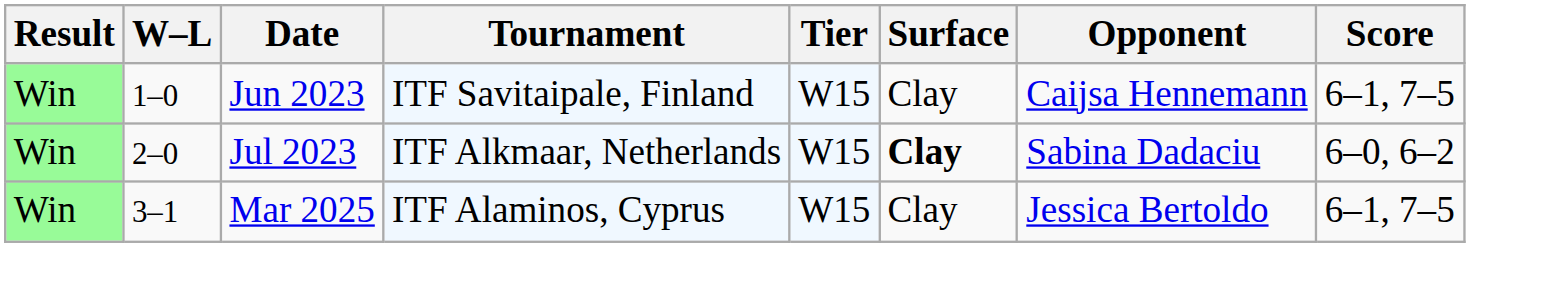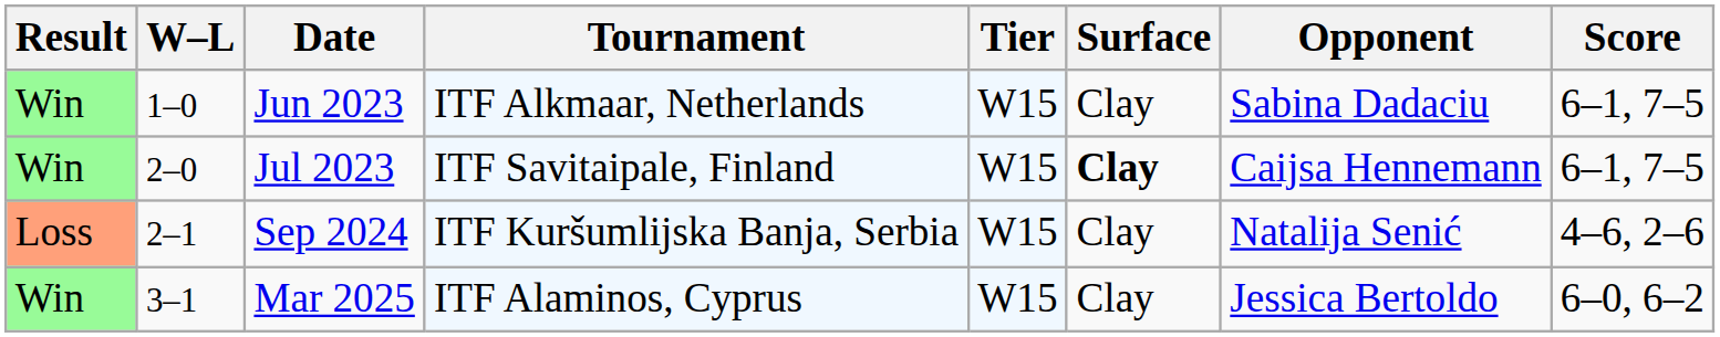 <table class="sortable wikitable">
 <tr>
 <th>Result</th>
 <th class="unsortable">W–L</th>
 <th>Date</th>
 <th>Tournament</th>
 <th>Tier</th>
 <th>Surface</th>
 <th>Opponent</th>
 <th class="unsortable">Score</th>
 </tr>
 <tr>
 <td style="background:#98fb98;">Win</td>
 <td><small>1–0</small></td>
 <td><a href='#'>Jun 2023</a></td>
-<td style="background:#f0f8ff;">ITF Savitaipale, Finland</td>
+<td style="background:#f0f8ff;">ITF Alkmaar, Netherlands</td>
 <td style="background:#f0f8ff;">W15</td>
 <td>Clay</td>
-<td> <a href='#'>Caijsa Hennemann</a></td>
+<td> <a href='#'>Sabina Dadaciu</a></td>
 <td>6–1, 7–5</td>
 </tr>
 <tr>
 <td style="background:#98fb98;">Win</td>
 <td><small>2–0</small></td>
 <td><a href='#'>Jul 2023</a></td>
-<td style="background:#f0f8ff;">ITF Alkmaar, Netherlands</td>
+<td style="background:#f0f8ff;">ITF Savitaipale, Finland</td>
 <td style="background:#f0f8ff;">W15</td>
 <td><strong>Clay</strong></td>
-<td> <a href='#'>Sabina Dadaciu</a></td>
-<td>6–0, 6–2</td>
+<td> <a href='#'>Caijsa Hennemann</a></td>
+<td>6–1, 7–5</td>
+</tr>
+<tr>
+<td bgcolor=ffa07a>Loss</td>
+<td><small>2–1</small></td>
+<td><a href='#'>Sep 2024</a></td>
+<td style="background:#f0f8ff;">ITF Kuršumlijska Banja, Serbia</td>
+<td style="background:#f0f8ff;">W15</td>
+<td>Clay</td>
+<td> <a href='#'>Natalija Senić</a></td>
+<td>4–6, 2–6</td>
 </tr>
 <tr>
 <td style="background:#98fb98;">Win</td>
 <td><small>3–1</small></td>
 <td><a href='#'>Mar 2025</a></td>
 <td style="background:#f0f8ff;">ITF Alaminos, Cyprus</td>
 <td style="background:#f0f8ff;">W15</td>
 <td>Clay</td>
 <td> <a href='#'>Jessica Bertoldo</a></td>
-<td>6–1, 7–5</td>
+<td>6–0, 6–2</td>
 </tr>
 </table>
